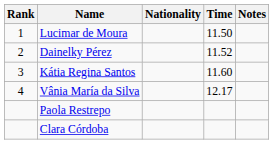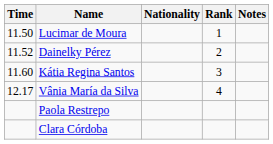 <table class="wikitable sortable" style="text-align:center;font-size:95%">
 <tr>
-<th>Rank</th>
+<th>Time</th>
 <th>Name</th>
 <th>Nationality</th>
-<th>Time</th>
+<th>Rank</th>
 <th>Notes</th>
 </tr>
 <tr>
-<td>1</td>
+<td>11.50</td>
 <td align=left><a href='#'>Lucimar de Moura</a></td>
 <td align=left></td>
-<td>11.50</td>
+<td>1</td>
 <td></td>
 </tr>
 <tr>
-<td>2</td>
+<td>11.52</td>
 <td align=left><a href='#'>Dainelky Pérez</a></td>
 <td align=left></td>
-<td>11.52</td>
+<td>2</td>
 <td></td>
 </tr>
 <tr>
-<td>3</td>
+<td>11.60</td>
 <td align=left><a href='#'>Kátia Regina Santos</a></td>
 <td align=left></td>
-<td>11.60</td>
+<td>3</td>
 <td></td>
 </tr>
 <tr>
-<td>4</td>
+<td>12.17</td>
 <td align=left><a href='#'>Vânia María da Silva</a></td>
 <td align=left></td>
-<td>12.17</td>
+<td>4</td>
 <td></td>
 </tr>
 <tr>
 <td></td>
 <td align=left><a href='#'>Paola Restrepo</a></td>
 <td align=left></td>
 <td></td>
 <td></td>
 </tr>
 <tr>
 <td></td>
 <td align=left><a href='#'>Clara Córdoba</a></td>
 <td align=left></td>
 <td></td>
 <td></td>
 </tr>
 </table>
